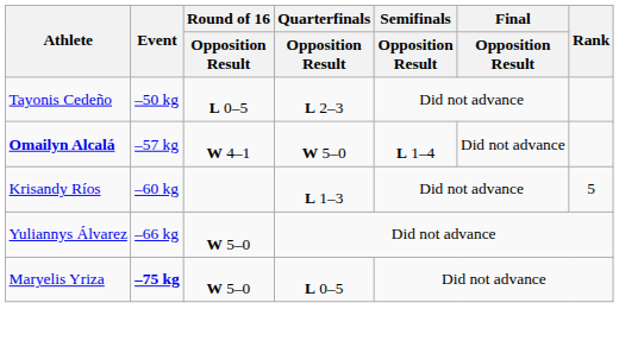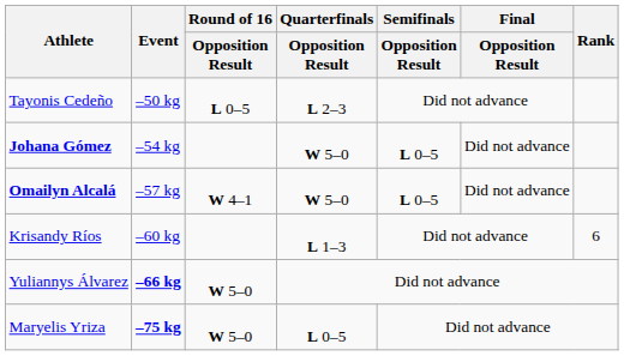 <table class=wikitable style=font-size:90%;text-align:center>
 <tr>
 <th rowspan=2>Athlete</th>
 <th rowspan=2>Event</th>
 <th>Round of 16</th>
 <th>Quarterfinals</th>
 <th>Semifinals</th>
 <th>Final</th>
 <th rowspan="2">Rank</th>
 </tr>
 <tr>
 <th>Opposition<br>Result</th>
 <th>Opposition<br>Result</th>
 <th>Opposition<br>Result</th>
 <th>Opposition<br>Result</th>
 </tr>
 <tr align=center>
 <td align=left><a href='#'>Tayonis Cedeño</a></td>
 <td align=left><a href='#'>–50 kg</a></td>
 <td><br><strong>L</strong> 0–5</td>
 <td><br> <strong>L</strong> 2–3</td>
 <td colspan=2>Did not advance</td>
 </tr>
 <tr>
+<td align=left><strong><a href='#'>Johana Gómez</a></strong></td>
+<td align=left><a href='#'>–54 kg</a></td>
+<td></td>
+<td><br><strong>W</strong>  5–0</td>
+<td><br><strong>L</strong> 0–5</td>
+<td>Did not advance</td>
+<td></td>
+</tr>
+<tr>
 <td align=left><strong><a href='#'>Omailyn Alcalá</a></strong></td>
 <td align=left><a href='#'>–57 kg</a></td>
 <td><br><strong>W</strong> 4–1</td>
 <td><br><strong>W</strong> 5–0</td>
-<td><br><strong>L</strong> 1–4</td>
+<td><br><strong>L</strong> 0–5</td>
 <td>Did not advance</td>
 <td></td>
 </tr>
 <tr>
 <td align=left><a href='#'>Krisandy Ríos</a></td>
 <td align=left><a href='#'>–60 kg</a></td>
 <td></td>
 <td><br><strong>L</strong> 1–3</td>
 <td colspan=2>Did not advance</td>
-<td>5</td>
+<td>6</td>
 </tr>
 <tr>
 <td align=left><a href='#'>Yuliannys Álvarez</a></td>
-<td align=left><a href='#'>–66 kg</a></td>
+<td align=left><strong><a href='#'>–66 kg</a></strong></td>
 <td><br><strong>W</strong>  5–0</td>
 <td colspan=4>Did not advance</td>
 </tr>
 <tr>
 <td align=left><a href='#'>Maryelis Yriza</a></td>
 <td align=left><strong><a href='#'>–75 kg</a></strong></td>
 <td><br><strong>W</strong> 5–0</td>
 <td><br> <strong>L</strong> 0–5</td>
 <td colspan=3>Did not advance</td>
 </tr>
 </table>
